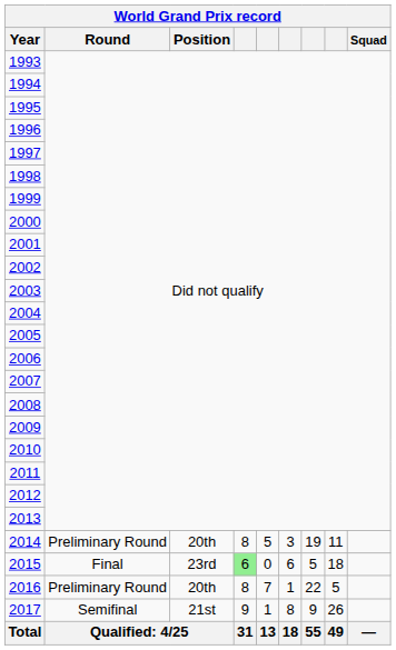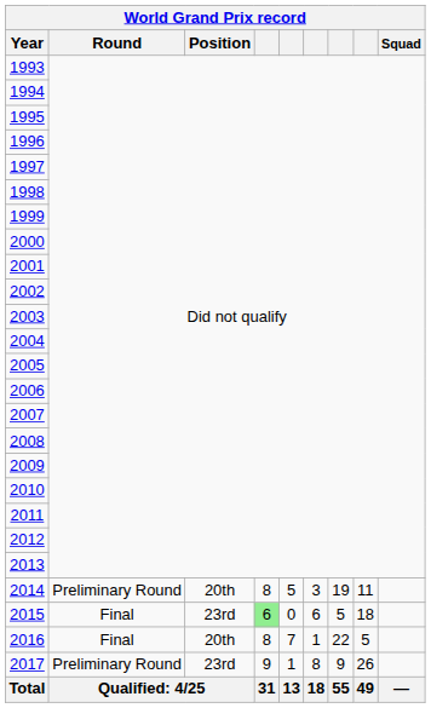 <table class="wikitable" style="text-align: center;">
 <tr>
 <th colspan=9><a href='#'>World Grand Prix record</a></th>
 </tr>
 <tr>
 <th>Year</th>
 <th>Round</th>
 <th>Position</th>
 <th width="15"></th>
 <th width="15"></th>
 <th width="15"></th>
 <th></th>
 <th></th>
 <th><small>Squad</small></th>
 </tr>
 <tr>
 <td> <a href='#'>1993</a></td>
 <td colspan="8" rowspan="21">Did not qualify</td>
 </tr>
 <tr>
 <td> <a href='#'>1994</a></td>
 </tr>
 <tr>
 <td> <a href='#'>1995</a></td>
 </tr>
 <tr>
 <td> <a href='#'>1996</a></td>
 </tr>
 <tr>
 <td> <a href='#'>1997</a></td>
 </tr>
 <tr>
 <td> <a href='#'>1998</a></td>
 </tr>
 <tr>
 <td> <a href='#'>1999</a></td>
 </tr>
 <tr>
 <td> <a href='#'>2000</a></td>
 </tr>
 <tr>
 <td> <a href='#'>2001</a></td>
 </tr>
 <tr>
 <td> <a href='#'>2002</a></td>
 </tr>
 <tr>
 <td> <a href='#'>2003</a></td>
 </tr>
 <tr>
 <td> <a href='#'>2004</a></td>
 </tr>
 <tr>
 <td> <a href='#'>2005</a></td>
 </tr>
 <tr>
 <td> <a href='#'>2006</a></td>
 </tr>
 <tr>
 <td> <a href='#'>2007</a></td>
 </tr>
 <tr>
 <td> <a href='#'>2008</a></td>
 </tr>
 <tr>
 <td> <a href='#'>2009</a></td>
 </tr>
 <tr>
 <td> <a href='#'>2010</a></td>
 </tr>
 <tr>
 <td> <a href='#'>2011</a></td>
 </tr>
 <tr>
 <td> <a href='#'>2012</a></td>
 </tr>
 <tr>
 <td> <a href='#'>2013</a></td>
 </tr>
 <tr>
 <td> <a href='#'>2014</a></td>
 <td>Preliminary Round</td>
 <td>20th</td>
 <td>8</td>
 <td>5</td>
 <td>3</td>
 <td>19</td>
 <td>11</td>
 <td></td>
 </tr>
 <tr>
 <td> <a href='#'>2015</a></td>
 <td>Final</td>
 <td>23rd</td>
 <td style="background: lightgreen;">6</td>
 <td>0</td>
 <td>6</td>
 <td>5</td>
 <td>18</td>
 <td></td>
 </tr>
 <tr>
 <td> <a href='#'>2016</a></td>
-<td>Preliminary Round</td>
+<td>Final</td>
 <td>20th</td>
 <td>8</td>
 <td>7</td>
 <td>1</td>
 <td>22</td>
 <td>5</td>
 <td></td>
 </tr>
 <tr>
 <td> <a href='#'>2017</a></td>
-<td>Semifinal</td>
-<td>21st</td>
+<td>Preliminary Round</td>
+<td>23rd</td>
 <td>9</td>
 <td>1</td>
 <td>8</td>
 <td>9</td>
 <td>26</td>
 <td></td>
 </tr>
 <tr>
 <th>Total</th>
 <th colspan="2">Qualified: 4/25</th>
 <th>31</th>
 <th>13</th>
 <th>18</th>
 <th>55</th>
 <th>49</th>
 <th>—</th>
 </tr>
 </table>
